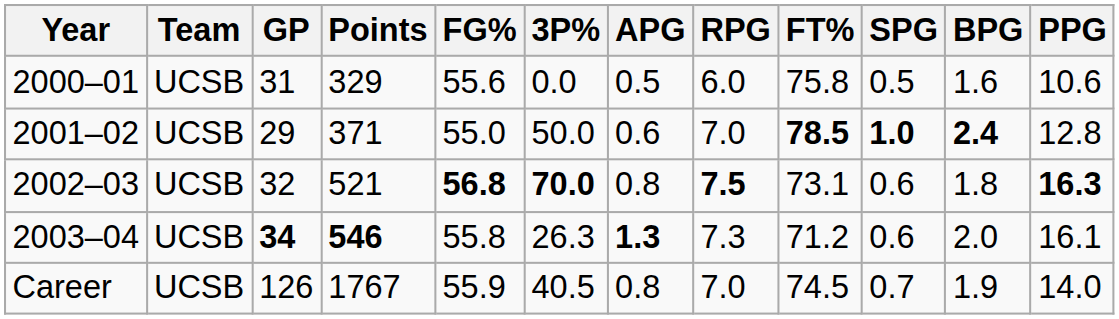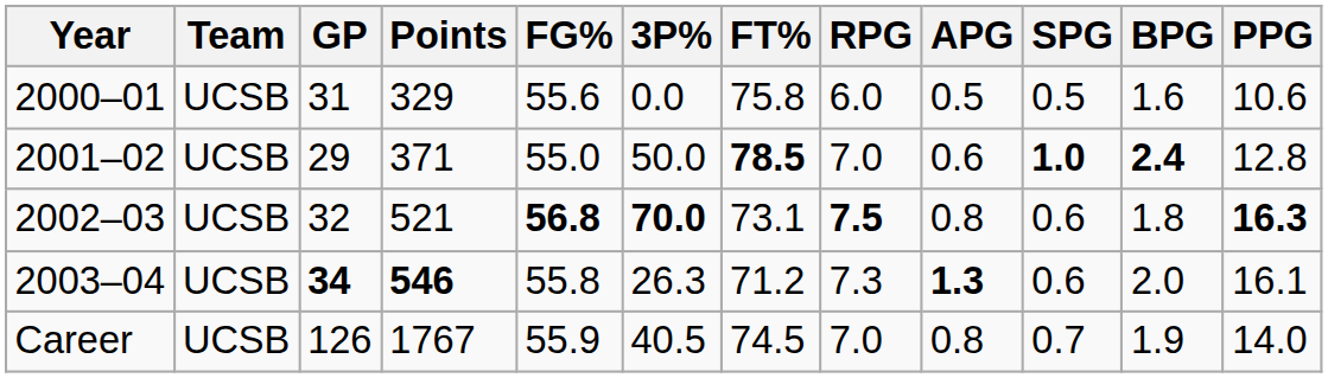 <table class="wikitable">
 <tr>
 <th>Year</th>
 <th>Team</th>
 <th>GP</th>
 <th>Points</th>
 <th>FG%</th>
 <th>3P%</th>
+<th>FT%</th>
+<th>RPG</th>
 <th>APG</th>
-<th>RPG</th>
-<th>FT%</th>
 <th>SPG</th>
 <th>BPG</th>
 <th>PPG</th>
 </tr>
 <tr>
 <td>2000–01</td>
 <td>UCSB</td>
 <td>31</td>
 <td>329</td>
 <td>55.6</td>
 <td>0.0</td>
+<td>75.8</td>
+<td>6.0</td>
 <td>0.5</td>
-<td>6.0</td>
-<td>75.8</td>
 <td>0.5</td>
 <td>1.6</td>
 <td>10.6</td>
 </tr>
 <tr>
 <td>2001–02</td>
 <td>UCSB</td>
 <td>29</td>
 <td>371</td>
 <td>55.0</td>
 <td>50.0</td>
+<td><strong>78.5</strong></td>
+<td>7.0</td>
 <td>0.6</td>
-<td>7.0</td>
-<td><strong>78.5</strong></td>
 <td><strong>1.0</strong></td>
 <td><strong>2.4</strong></td>
 <td>12.8</td>
 </tr>
 <tr>
 <td>2002–03</td>
 <td>UCSB</td>
 <td>32</td>
 <td>521</td>
 <td><strong>56.8</strong></td>
 <td><strong>70.0</strong></td>
+<td>73.1</td>
+<td><strong>7.5</strong></td>
 <td>0.8</td>
-<td><strong>7.5</strong></td>
-<td>73.1</td>
 <td>0.6</td>
 <td>1.8</td>
 <td><strong>16.3</strong></td>
 </tr>
 <tr>
 <td>2003–04</td>
 <td>UCSB</td>
 <td><strong>34</strong></td>
 <td><strong>546</strong></td>
 <td>55.8</td>
 <td>26.3</td>
+<td>71.2</td>
+<td>7.3</td>
 <td><strong>1.3</strong></td>
-<td>7.3</td>
-<td>71.2</td>
 <td>0.6</td>
 <td>2.0</td>
 <td>16.1</td>
 </tr>
 <tr>
 <td>Career</td>
 <td>UCSB</td>
 <td>126</td>
 <td>1767</td>
 <td>55.9</td>
 <td>40.5</td>
+<td>74.5</td>
+<td>7.0</td>
 <td>0.8</td>
-<td>7.0</td>
-<td>74.5</td>
 <td>0.7</td>
 <td>1.9</td>
 <td>14.0</td>
 </tr>
 </table>
